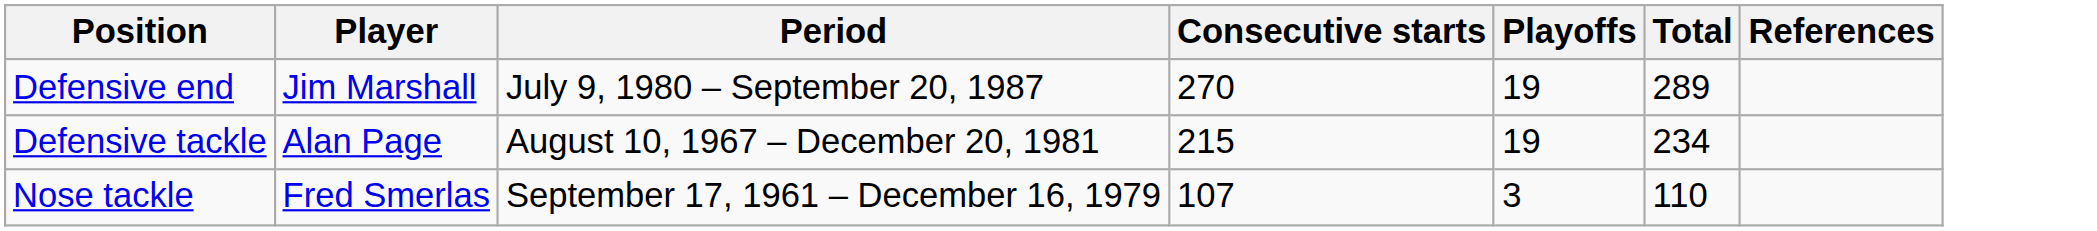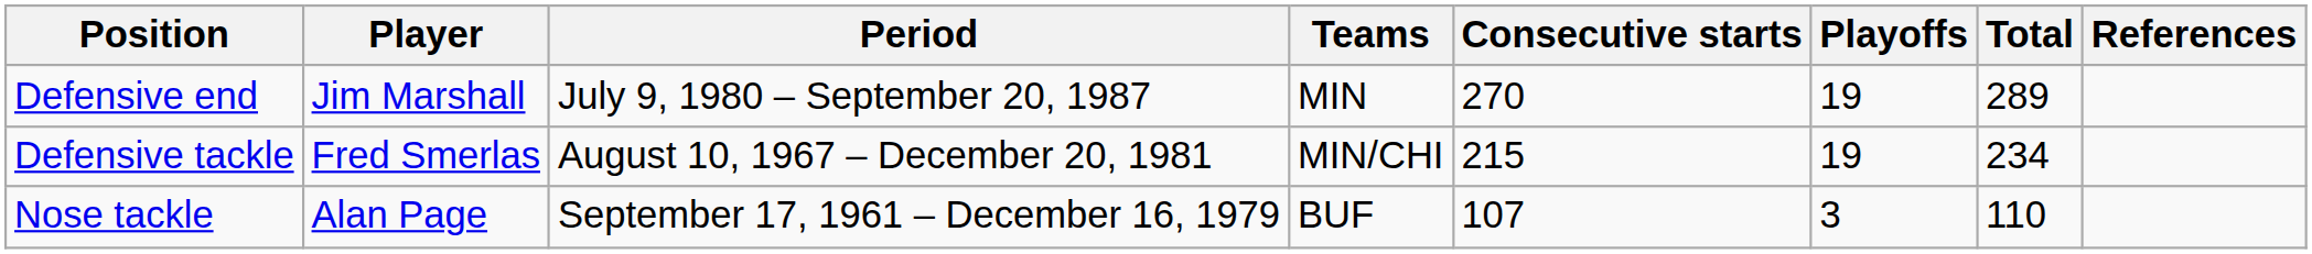 <table class="wikitable">
 <tr>
 <th>Position</th>
 <th>Player</th>
 <th>Period</th>
+<th>Teams</th>
 <th>Consecutive starts</th>
 <th>Playoffs</th>
 <th>Total</th>
 <th>References</th>
 </tr>
 <tr>
 <td><a href='#'>Defensive end</a></td>
 <td><a href='#'>Jim Marshall</a></td>
 <td>July 9, 1980 – September 20, 1987</td>
+<td>MIN</td>
 <td>270</td>
 <td>19</td>
 <td>289</td>
 <td></td>
 </tr>
 <tr>
 <td><a href='#'>Defensive tackle</a></td>
-<td><a href='#'>Alan Page</a></td>
+<td><a href='#'>Fred Smerlas</a></td>
 <td>August 10, 1967 – December 20, 1981</td>
+<td>MIN/CHI</td>
 <td>215</td>
 <td>19</td>
 <td>234</td>
 <td></td>
 </tr>
 <tr>
 <td><a href='#'>Nose tackle</a></td>
-<td><a href='#'>Fred Smerlas</a></td>
+<td><a href='#'>Alan Page</a></td>
 <td>September 17, 1961 – December 16, 1979</td>
+<td>BUF</td>
 <td>107</td>
 <td>3</td>
 <td>110</td>
 <td></td>
 </tr>
 </table>
